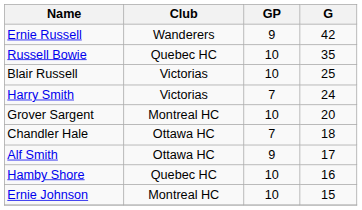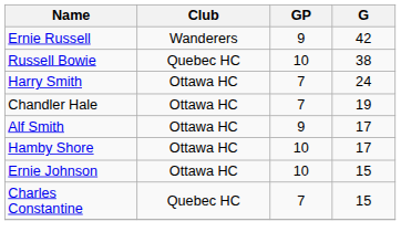 <table class="wikitable" style="text-align:center;">
 <tr>
 <th style="width:9em">Name</th>
 <th style="width:9em">Club</th>
 <th style="width:4em">GP</th>
 <th style="width:4em">G</th>
 </tr>
 <tr>
 <td align="left"><a href='#'>Ernie Russell</a></td>
 <td>Wanderers</td>
 <td>9</td>
 <td>42</td>
 </tr>
 <tr>
 <td align="left"><a href='#'>Russell Bowie</a></td>
 <td>Quebec HC</td>
 <td>10</td>
-<td>35</td>
-</tr>
-<tr>
-<td align="left">Blair Russell</td>
-<td>Victorias</td>
-<td>10</td>
-<td>25</td>
+<td>38</td>
 </tr>
 <tr>
 <td align="left"><a href='#'>Harry Smith</a></td>
-<td>Victorias</td>
+<td>Ottawa HC</td>
 <td>7</td>
 <td>24</td>
-</tr>
-<tr>
-<td align="left">Grover Sargent</td>
-<td>Montreal HC</td>
-<td>10</td>
-<td>20</td>
 </tr>
 <tr>
 <td align="left">Chandler Hale</td>
 <td>Ottawa HC</td>
 <td>7</td>
-<td>18</td>
+<td>19</td>
 </tr>
 <tr>
 <td align="left"><a href='#'>Alf Smith</a></td>
 <td>Ottawa HC</td>
 <td>9</td>
 <td>17</td>
 </tr>
 <tr>
 <td align="left"><a href='#'>Hamby Shore</a></td>
-<td>Quebec HC</td>
+<td>Ottawa HC</td>
 <td>10</td>
-<td>16</td>
+<td>17</td>
 </tr>
 <tr>
 <td align="left"><a href='#'>Ernie Johnson</a></td>
-<td>Montreal HC</td>
+<td>Ottawa HC</td>
 <td>10</td>
+<td>15</td>
+</tr>
+<tr>
+<td align="left"><a href='#'>Charles Constantine</a></td>
+<td>Quebec HC</td>
+<td>7</td>
 <td>15</td>
 </tr>
 <tr>
 </tr>
 </table>
